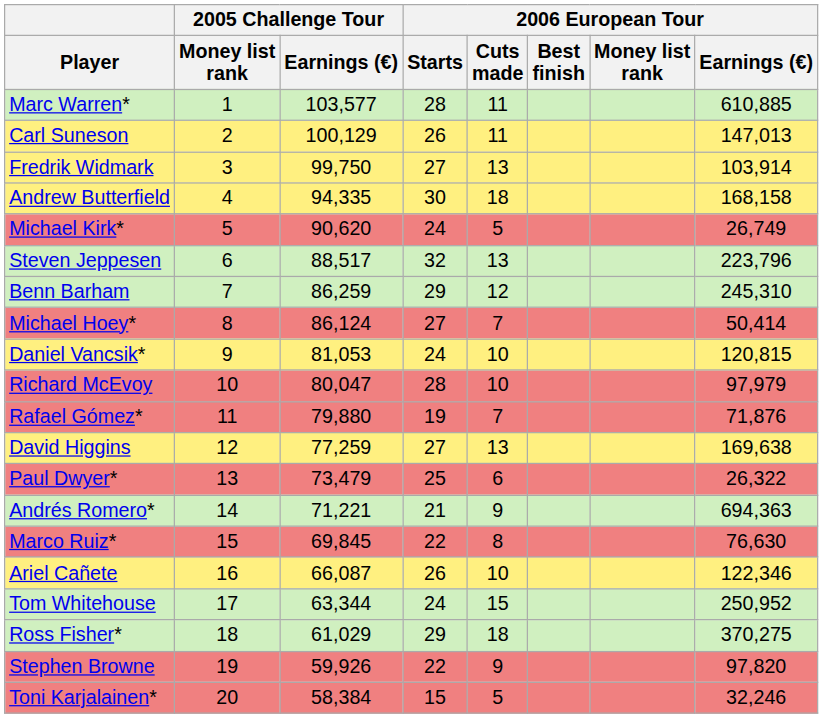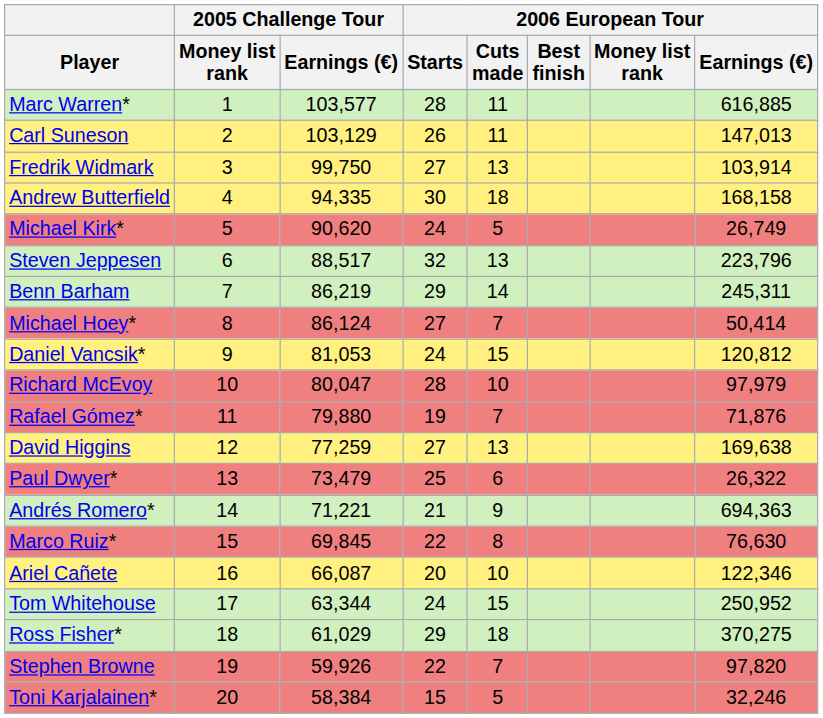 <table class="wikitable sortable" style="text-align:center">
 <tr>
 <th></th>
 <th colspan=2>2005 Challenge Tour</th>
 <th colspan=6>2006 European Tour</th>
 </tr>
 <tr>
 <th>Player</th>
 <th>Money list<br>rank</th>
 <th>Earnings (€)</th>
 <th>Starts</th>
 <th>Cuts<br>made</th>
 <th>Best<br>finish</th>
 <th>Money list<br>rank</th>
 <th>Earnings (€)</th>
 </tr>
 <tr style="background:#D0F0C0;">
 <td align=left> <a href='#'>Marc Warren</a>*</td>
 <td>1</td>
 <td>103,577</td>
 <td>28</td>
 <td>11</td>
 <td><strong></strong></td>
 <td></td>
-<td>610,885</td>
+<td>616,885</td>
 </tr>
 <tr style="background:#FFF080;">
 <td align=left> <a href='#'>Carl Suneson</a></td>
 <td>2</td>
-<td>100,129</td>
+<td>103,129</td>
 <td>26</td>
 <td>11</td>
 <td></td>
 <td></td>
 <td>147,013</td>
 </tr>
 <tr style="background:#FFF080;">
 <td align=left> <a href='#'>Fredrik Widmark</a></td>
 <td>3</td>
 <td>99,750</td>
 <td>27</td>
 <td>13</td>
 <td></td>
 <td></td>
 <td>103,914</td>
 </tr>
 <tr style="background:#FFF080;">
 <td align=left> <a href='#'>Andrew Butterfield</a></td>
 <td>4</td>
 <td>94,335</td>
 <td>30</td>
 <td>18</td>
 <td></td>
 <td></td>
 <td>168,158</td>
 </tr>
 <tr style="background:#F08080;">
 <td align=left> <a href='#'>Michael Kirk</a>*</td>
 <td>5</td>
 <td>90,620</td>
 <td>24</td>
 <td>5</td>
 <td></td>
 <td></td>
 <td>26,749</td>
 </tr>
 <tr style="background:#D0F0C0;">
 <td align=left> <a href='#'>Steven Jeppesen</a></td>
 <td>6</td>
 <td>88,517</td>
 <td>32</td>
 <td>13</td>
 <td></td>
 <td></td>
 <td>223,796</td>
 </tr>
 <tr style="background:#D0F0C0;">
 <td align=left> <a href='#'>Benn Barham</a></td>
 <td>7</td>
-<td>86,259</td>
+<td>86,219</td>
 <td>29</td>
-<td>12</td>
+<td>14</td>
 <td></td>
 <td></td>
-<td>245,310</td>
+<td>245,311</td>
 </tr>
 <tr style="background:#F08080;">
 <td align=left> <a href='#'>Michael Hoey</a>*</td>
 <td>8</td>
 <td>86,124</td>
 <td>27</td>
 <td>7</td>
 <td></td>
 <td></td>
 <td>50,414</td>
 </tr>
 <tr style="background:#FFF080;">
 <td align=left> <a href='#'>Daniel Vancsik</a>*</td>
 <td>9</td>
 <td>81,053</td>
 <td>24</td>
-<td>10</td>
+<td>15</td>
 <td></td>
 <td></td>
-<td>120,815</td>
+<td>120,812</td>
 </tr>
 <tr style="background:#F08080;">
 <td align=left> <a href='#'>Richard McEvoy</a></td>
 <td>10</td>
 <td>80,047</td>
 <td>28</td>
 <td>10</td>
 <td></td>
 <td></td>
 <td>97,979</td>
 </tr>
 <tr style="background:#F08080;">
 <td align=left> <a href='#'>Rafael Gómez</a>*</td>
 <td>11</td>
 <td>79,880</td>
 <td>19</td>
 <td>7</td>
 <td></td>
 <td></td>
 <td>71,876</td>
 </tr>
 <tr style="background:#FFF080;">
 <td align=left> <a href='#'>David Higgins</a></td>
 <td>12</td>
 <td>77,259</td>
 <td>27</td>
 <td>13</td>
 <td></td>
 <td></td>
 <td>169,638</td>
 </tr>
 <tr style="background:#F08080;">
 <td align=left> <a href='#'>Paul Dwyer</a>*</td>
 <td>13</td>
 <td>73,479</td>
 <td>25</td>
 <td>6</td>
 <td></td>
 <td></td>
 <td>26,322</td>
 </tr>
 <tr style="background:#D0F0C0;">
 <td align=left> <a href='#'>Andrés Romero</a>*</td>
 <td>14</td>
 <td>71,221</td>
 <td>21</td>
 <td>9</td>
 <td></td>
 <td></td>
 <td>694,363</td>
 </tr>
 <tr style="background:#F08080;">
 <td align=left> <a href='#'>Marco Ruiz</a>*</td>
 <td>15</td>
 <td>69,845</td>
 <td>22</td>
 <td>8</td>
 <td></td>
 <td></td>
 <td>76,630</td>
 </tr>
 <tr style="background:#FFF080;">
 <td align=left> <a href='#'>Ariel Cañete</a></td>
 <td>16</td>
 <td>66,087</td>
-<td>26</td>
+<td>20</td>
 <td>10</td>
 <td></td>
 <td></td>
 <td>122,346</td>
 </tr>
 <tr style="background:#D0F0C0;">
 <td align=left> <a href='#'>Tom Whitehouse</a></td>
 <td>17</td>
 <td>63,344</td>
 <td>24</td>
 <td>15</td>
 <td></td>
 <td></td>
 <td>250,952</td>
 </tr>
 <tr style="background:#D0F0C0;">
 <td align=left> <a href='#'>Ross Fisher</a>*</td>
 <td>18</td>
 <td>61,029</td>
 <td>29</td>
 <td>18</td>
 <td></td>
 <td></td>
 <td>370,275</td>
 </tr>
 <tr style="background:#F08080;">
 <td align=left> <a href='#'>Stephen Browne</a></td>
 <td>19</td>
 <td>59,926</td>
 <td>22</td>
-<td>9</td>
+<td>7</td>
 <td></td>
 <td></td>
 <td>97,820</td>
 </tr>
 <tr style="background:#F08080;">
 <td align=left> <a href='#'>Toni Karjalainen</a>*</td>
 <td>20</td>
 <td>58,384</td>
 <td>15</td>
 <td>5</td>
 <td></td>
 <td></td>
 <td>32,246</td>
 </tr>
 </table>
